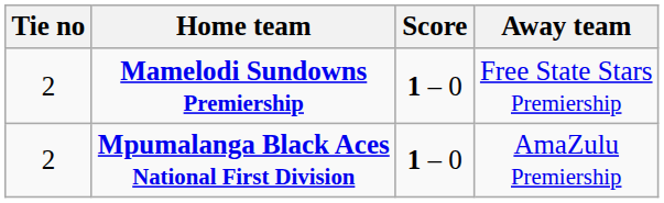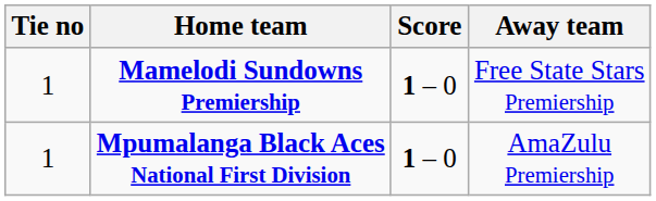 <table class="wikitable" style="text-align: center">
 <tr>
 <th>Tie no</th>
 <th>Home team</th>
 <th>Score</th>
 <th>Away team</th>
 </tr>
 <tr>
-<td>2</td>
+<td>1</td>
 <td><strong><a href='#'>Mamelodi Sundowns</a></strong> <br><strong><small><a href='#'>Premiership</a></small></strong></td>
 <td><strong>1</strong> – 0</td>
 <td><a href='#'>Free State Stars</a> <br> <small><a href='#'>Premiership</a></small></td>
 </tr>
 <tr>
-<td>2</td>
+<td>1</td>
 <td><strong><a href='#'>Mpumalanga Black Aces</a></strong> <br> <strong><small><a href='#'>National First Division</a></small> </strong></td>
 <td><strong>1</strong> – 0</td>
 <td><a href='#'>AmaZulu</a> <br> <small><a href='#'>Premiership</a></small></td>
 </tr>
 </table>
